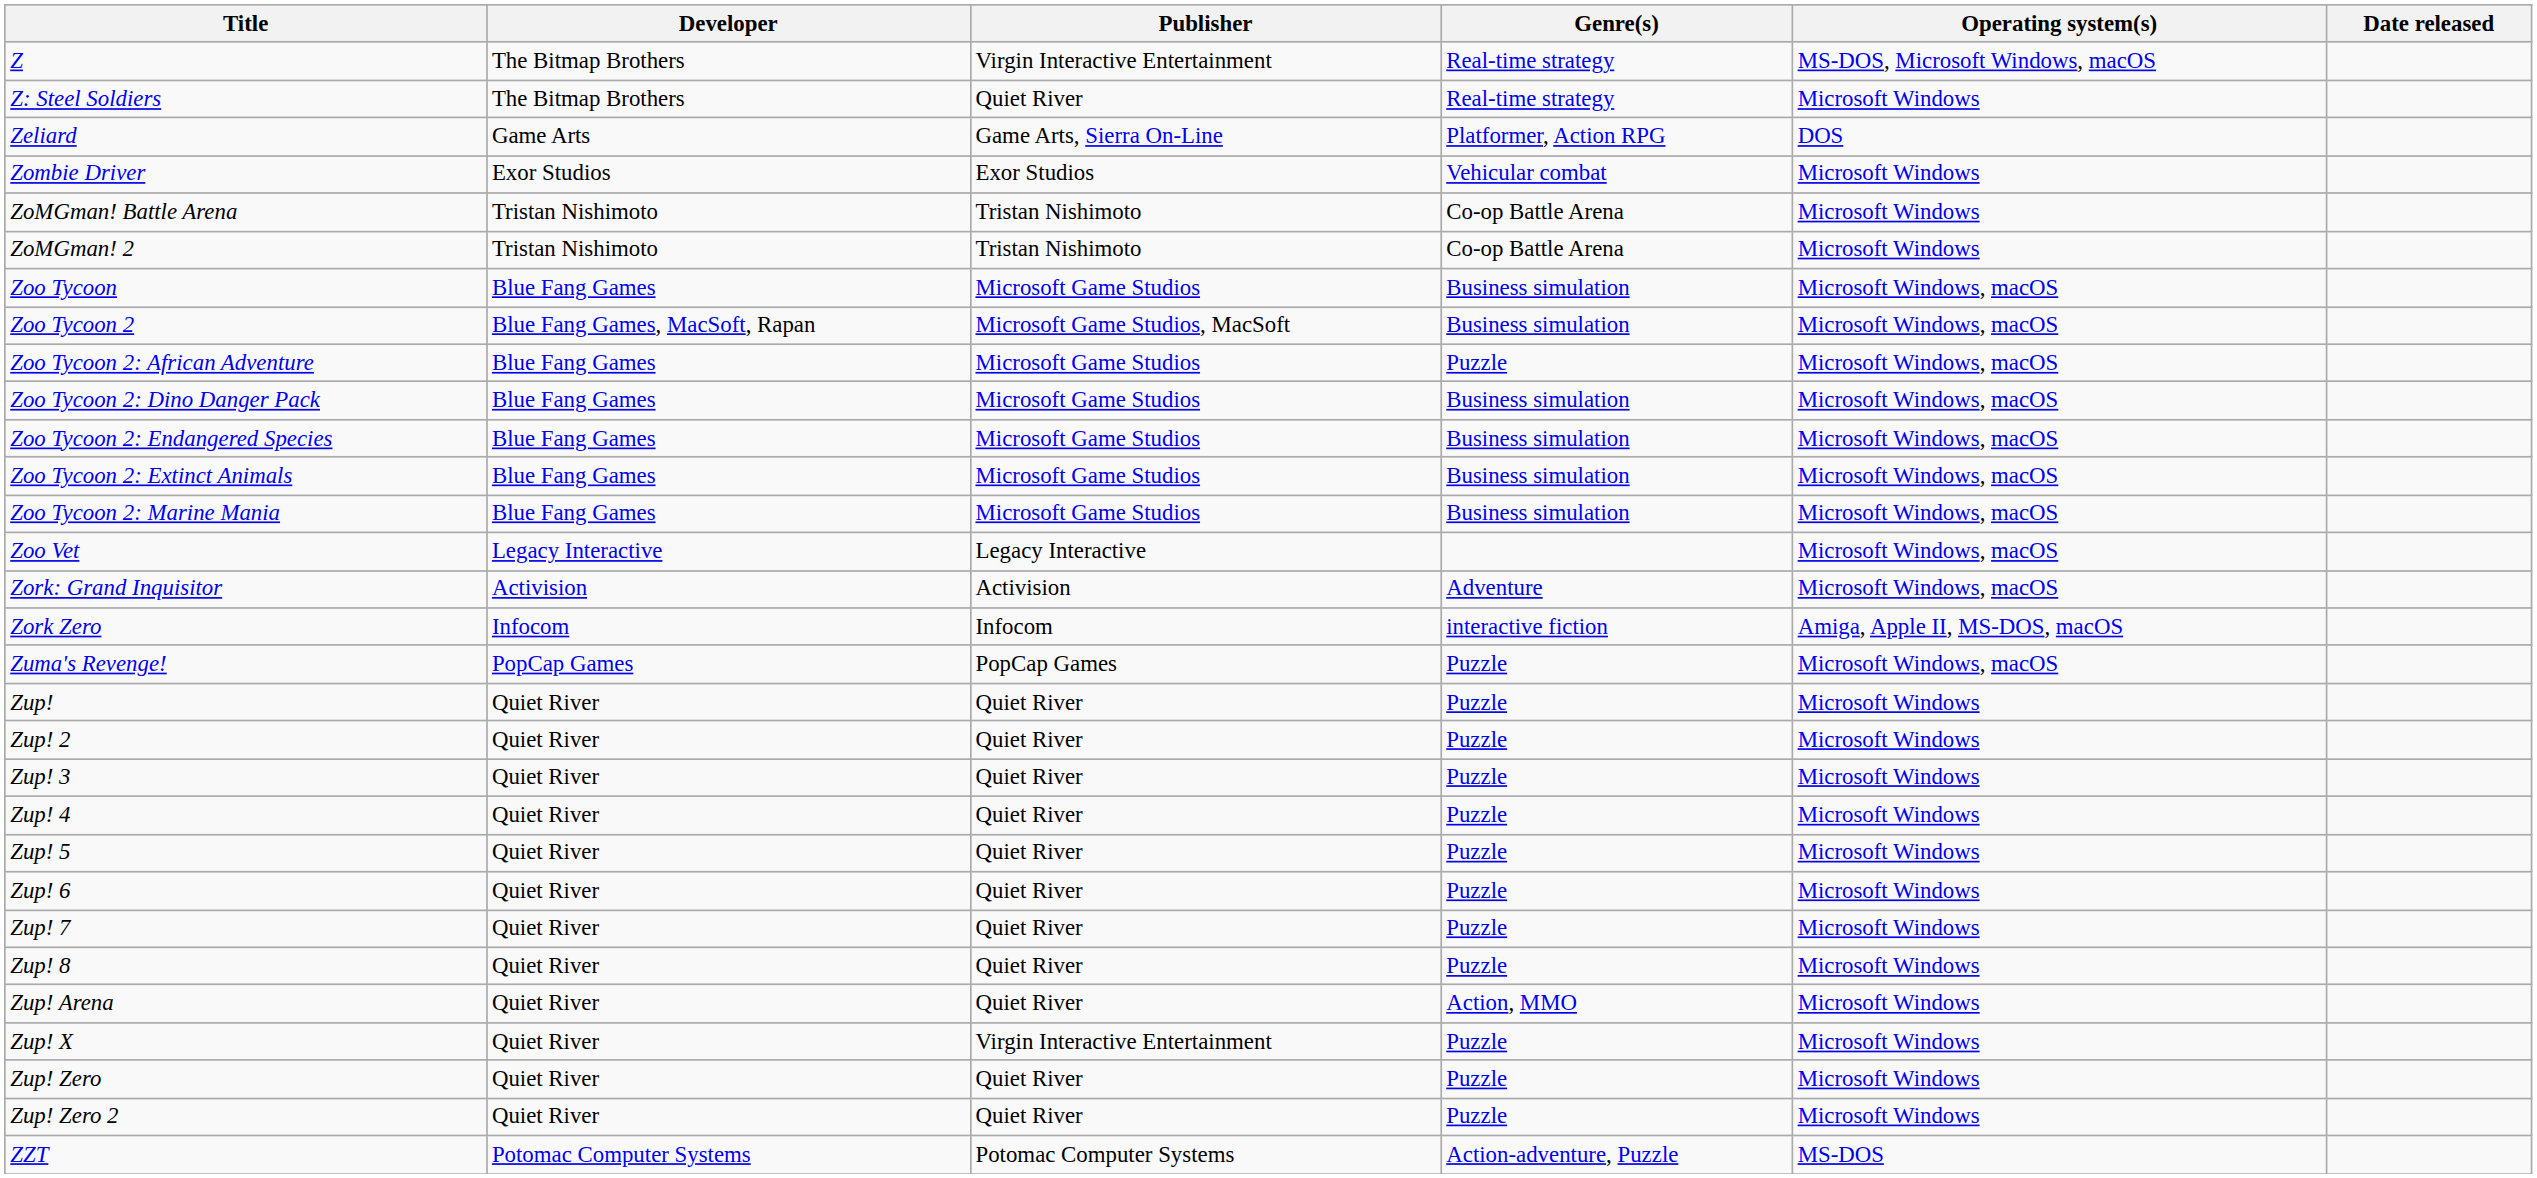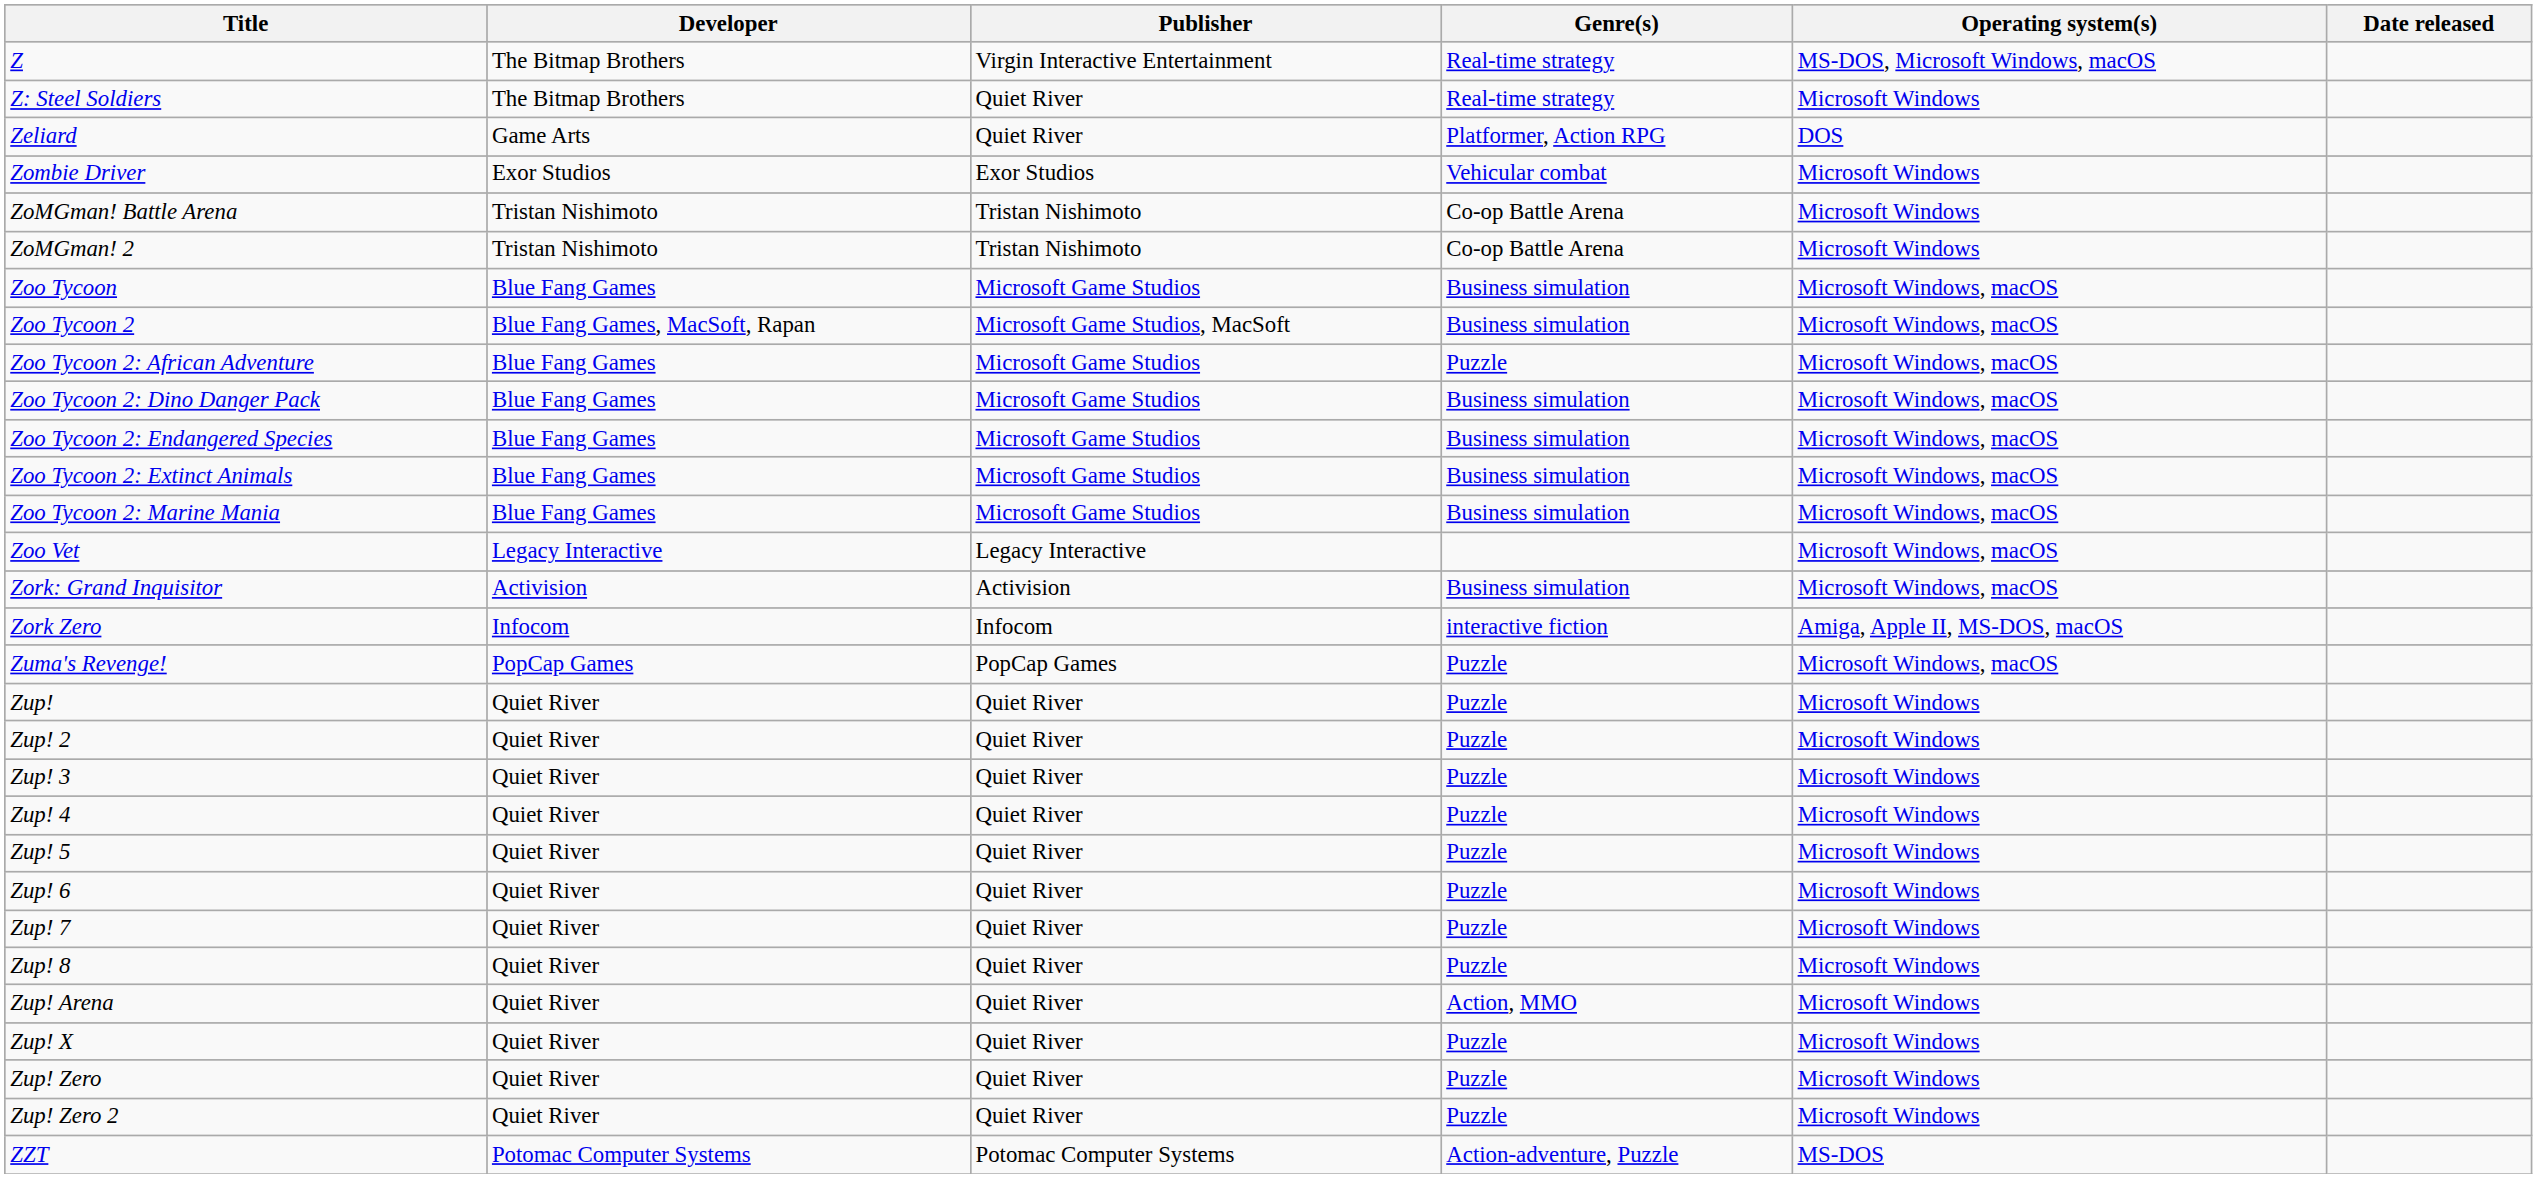 <table class="wikitable sortable" style="font-size:85%; width:95%">
 <tr>
 <th>Title</th>
 <th>Developer</th>
 <th>Publisher</th>
 <th>Genre(s)</th>
 <th>Operating system(s)</th>
 <th>Date released</th>
 </tr>
 <tr>
 <td><em><a href='#'>Z</a></em></td>
 <td>The Bitmap Brothers</td>
 <td>Virgin Interactive Entertainment</td>
 <td><a href='#'>Real-time strategy</a></td>
 <td><a href='#'>MS-DOS</a>, <a href='#'>Microsoft Windows</a>, <a href='#'>macOS</a></td>
 <td></td>
 </tr>
 <tr>
 <td><em><a href='#'>Z: Steel Soldiers</a></em></td>
 <td>The Bitmap Brothers</td>
 <td>Quiet River</td>
 <td><a href='#'>Real-time strategy</a></td>
 <td><a href='#'>Microsoft Windows</a></td>
 <td></td>
 </tr>
 <tr>
 <td><em><a href='#'>Zeliard</a></em></td>
 <td>Game Arts</td>
-<td>Game Arts, <a href='#'>Sierra On-Line</a></td>
+<td>Quiet River</td>
 <td><a href='#'>Platformer</a>, <a href='#'>Action RPG</a></td>
 <td><a href='#'>DOS</a></td>
 <td></td>
 </tr>
 <tr>
 <td><em><a href='#'>Zombie Driver</a></em></td>
 <td>Exor Studios</td>
 <td>Exor Studios</td>
 <td><a href='#'>Vehicular combat</a></td>
 <td><a href='#'>Microsoft Windows</a></td>
 <td></td>
 </tr>
 <tr>
 <td><em>ZoMGman! Battle Arena</em></td>
 <td>Tristan Nishimoto</td>
 <td>Tristan Nishimoto</td>
 <td>Co-op Battle Arena</td>
 <td><a href='#'>Microsoft Windows</a></td>
 <td></td>
 </tr>
 <tr>
 <td><em>ZoMGman! 2</em></td>
 <td>Tristan Nishimoto</td>
 <td>Tristan Nishimoto</td>
 <td>Co-op Battle Arena</td>
 <td><a href='#'>Microsoft Windows</a></td>
 <td></td>
 </tr>
 <tr>
 <td><em><a href='#'>Zoo Tycoon</a></em></td>
 <td><a href='#'>Blue Fang Games</a></td>
 <td><a href='#'>Microsoft Game Studios</a></td>
 <td><a href='#'>Business simulation</a></td>
 <td><a href='#'>Microsoft Windows</a>, <a href='#'>macOS</a></td>
 <td></td>
 </tr>
 <tr>
 <td><em><a href='#'>Zoo Tycoon 2</a></em></td>
 <td><a href='#'>Blue Fang Games</a>, <a href='#'>MacSoft</a>, Rapan</td>
 <td><a href='#'>Microsoft Game Studios</a>, MacSoft</td>
 <td><a href='#'>Business simulation</a></td>
 <td><a href='#'>Microsoft Windows</a>, <a href='#'>macOS</a></td>
 <td></td>
 </tr>
 <tr>
 <td><em><a href='#'>Zoo Tycoon 2: African Adventure</a></em></td>
 <td><a href='#'>Blue Fang Games</a></td>
 <td><a href='#'>Microsoft Game Studios</a></td>
 <td><a href='#'>Puzzle</a></td>
 <td><a href='#'>Microsoft Windows</a>, <a href='#'>macOS</a></td>
 <td></td>
 </tr>
 <tr>
 <td><em><a href='#'>Zoo Tycoon 2: Dino Danger Pack</a></em></td>
 <td><a href='#'>Blue Fang Games</a></td>
 <td><a href='#'>Microsoft Game Studios</a></td>
 <td><a href='#'>Business simulation</a></td>
 <td><a href='#'>Microsoft Windows</a>, <a href='#'>macOS</a></td>
 <td></td>
 </tr>
 <tr>
 <td><em><a href='#'>Zoo Tycoon 2: Endangered Species</a></em></td>
 <td><a href='#'>Blue Fang Games</a></td>
 <td><a href='#'>Microsoft Game Studios</a></td>
 <td><a href='#'>Business simulation</a></td>
 <td><a href='#'>Microsoft Windows</a>, <a href='#'>macOS</a></td>
 <td></td>
 </tr>
 <tr>
 <td><em><a href='#'>Zoo Tycoon 2: Extinct Animals</a></em></td>
 <td><a href='#'>Blue Fang Games</a></td>
 <td><a href='#'>Microsoft Game Studios</a></td>
 <td><a href='#'>Business simulation</a></td>
 <td><a href='#'>Microsoft Windows</a>, <a href='#'>macOS</a></td>
 <td></td>
 </tr>
 <tr>
 <td><em><a href='#'>Zoo Tycoon 2: Marine Mania</a></em></td>
 <td><a href='#'>Blue Fang Games</a></td>
 <td><a href='#'>Microsoft Game Studios</a></td>
 <td><a href='#'>Business simulation</a></td>
 <td><a href='#'>Microsoft Windows</a>, <a href='#'>macOS</a></td>
 <td></td>
 </tr>
 <tr>
 <td><em><a href='#'>Zoo Vet</a></em></td>
 <td><a href='#'>Legacy Interactive</a></td>
 <td>Legacy Interactive</td>
 <td></td>
 <td><a href='#'>Microsoft Windows</a>, <a href='#'>macOS</a></td>
 <td></td>
 </tr>
 <tr>
 <td><em><a href='#'>Zork: Grand Inquisitor</a></em></td>
 <td><a href='#'>Activision</a></td>
 <td>Activision</td>
-<td><a href='#'>Adventure</a></td>
+<td><a href='#'>Business simulation</a></td>
 <td><a href='#'>Microsoft Windows</a>, <a href='#'>macOS</a></td>
 <td></td>
 </tr>
 <tr>
 <td><em><a href='#'>Zork Zero</a></em></td>
 <td><a href='#'>Infocom</a></td>
 <td>Infocom</td>
 <td><a href='#'>interactive fiction</a></td>
 <td><a href='#'>Amiga</a>, <a href='#'>Apple II</a>, <a href='#'>MS-DOS</a>, <a href='#'>macOS</a></td>
 <td></td>
 </tr>
 <tr>
 <td><em><a href='#'>Zuma's Revenge!</a></em></td>
 <td><a href='#'>PopCap Games</a></td>
 <td>PopCap Games</td>
 <td><a href='#'>Puzzle</a></td>
 <td><a href='#'>Microsoft Windows</a>, <a href='#'>macOS</a></td>
 <td></td>
 </tr>
 <tr>
 <td><em>Zup!</em></td>
 <td>Quiet River</td>
 <td>Quiet River</td>
 <td><a href='#'>Puzzle</a></td>
 <td><a href='#'>Microsoft Windows</a></td>
 <td></td>
 </tr>
 <tr>
 <td><em>Zup! 2</em></td>
 <td>Quiet River</td>
 <td>Quiet River</td>
 <td><a href='#'>Puzzle</a></td>
 <td><a href='#'>Microsoft Windows</a></td>
 <td></td>
 </tr>
 <tr>
 <td><em>Zup! 3</em></td>
 <td>Quiet River</td>
 <td>Quiet River</td>
 <td><a href='#'>Puzzle</a></td>
 <td><a href='#'>Microsoft Windows</a></td>
 <td></td>
 </tr>
 <tr>
 <td><em>Zup! 4</em></td>
 <td>Quiet River</td>
 <td>Quiet River</td>
 <td><a href='#'>Puzzle</a></td>
 <td><a href='#'>Microsoft Windows</a></td>
 <td></td>
 </tr>
 <tr>
 <td><em>Zup! 5</em></td>
 <td>Quiet River</td>
 <td>Quiet River</td>
 <td><a href='#'>Puzzle</a></td>
 <td><a href='#'>Microsoft Windows</a></td>
 <td></td>
 </tr>
 <tr>
 <td><em>Zup! 6</em></td>
 <td>Quiet River</td>
 <td>Quiet River</td>
 <td><a href='#'>Puzzle</a></td>
 <td><a href='#'>Microsoft Windows</a></td>
 <td></td>
 </tr>
 <tr>
 <td><em>Zup! 7</em></td>
 <td>Quiet River</td>
 <td>Quiet River</td>
 <td><a href='#'>Puzzle</a></td>
 <td><a href='#'>Microsoft Windows</a></td>
 <td></td>
 </tr>
 <tr>
 <td><em>Zup! 8</em></td>
 <td>Quiet River</td>
 <td>Quiet River</td>
 <td><a href='#'>Puzzle</a></td>
 <td><a href='#'>Microsoft Windows</a></td>
 <td></td>
 </tr>
 <tr>
 <td><em>Zup! Arena</em></td>
 <td>Quiet River</td>
 <td>Quiet River</td>
 <td><a href='#'>Action</a>, <a href='#'>MMO</a></td>
 <td><a href='#'>Microsoft Windows</a></td>
 <td></td>
 </tr>
 <tr>
 <td><em>Zup! X</em></td>
 <td>Quiet River</td>
-<td>Virgin Interactive Entertainment</td>
+<td>Quiet River</td>
 <td><a href='#'>Puzzle</a></td>
 <td><a href='#'>Microsoft Windows</a></td>
 <td></td>
 </tr>
 <tr>
 <td><em>Zup! Zero</em></td>
 <td>Quiet River</td>
 <td>Quiet River</td>
 <td><a href='#'>Puzzle</a></td>
 <td><a href='#'>Microsoft Windows</a></td>
 <td></td>
 </tr>
 <tr>
 <td><em>Zup! Zero 2</em></td>
 <td>Quiet River</td>
 <td>Quiet River</td>
 <td><a href='#'>Puzzle</a></td>
 <td><a href='#'>Microsoft Windows</a></td>
 <td></td>
 </tr>
 <tr>
 <td><em><a href='#'>ZZT</a></em></td>
 <td><a href='#'>Potomac Computer Systems</a></td>
 <td>Potomac Computer Systems</td>
 <td><a href='#'>Action-adventure</a>, <a href='#'>Puzzle</a></td>
 <td><a href='#'>MS-DOS</a></td>
 <td></td>
 </tr>
 </table>
